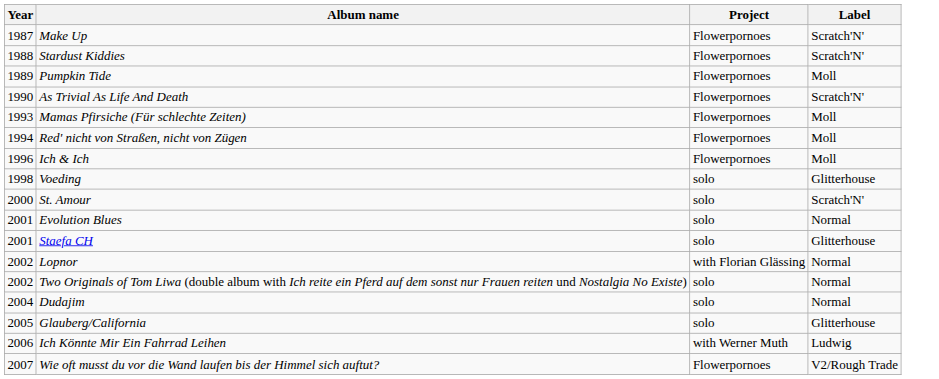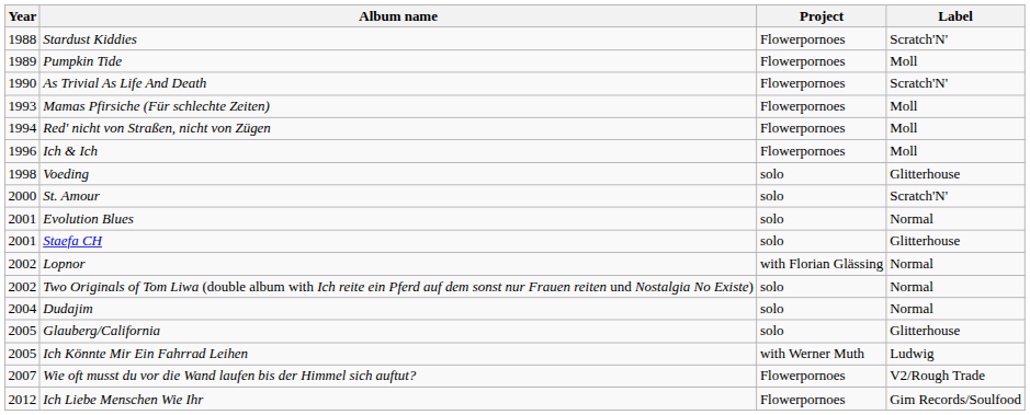 <table class="sortable wikitable">
 <tr>
 <th>Year</th>
 <th>Album name</th>
 <th>Project</th>
 <th>Label</th>
-</tr>
-<tr>
-<td style="text-align:center;">1987</td>
-<td><em>Make Up</em></td>
-<td>Flowerpornoes</td>
-<td>Scratch'N'</td>
 </tr>
 <tr>
 <td style="text-align:center;">1988</td>
 <td><em>Stardust Kiddies</em></td>
 <td>Flowerpornoes</td>
 <td>Scratch'N'</td>
 </tr>
 <tr>
 <td style="text-align:center;">1989</td>
 <td><em>Pumpkin Tide</em></td>
 <td>Flowerpornoes</td>
 <td>Moll</td>
 </tr>
 <tr>
 <td style="text-align:center;">1990</td>
 <td><em>As Trivial As Life And Death</em></td>
 <td>Flowerpornoes</td>
 <td>Scratch'N'</td>
 </tr>
 <tr>
 <td style="text-align:center;">1993</td>
 <td><em>Mamas Pfirsiche (Für schlechte Zeiten)</em></td>
 <td>Flowerpornoes</td>
 <td>Moll</td>
 </tr>
 <tr>
 <td style="text-align:center;">1994</td>
 <td><em>Red' nicht von Straßen, nicht von Zügen</em></td>
 <td>Flowerpornoes</td>
 <td>Moll</td>
 </tr>
 <tr>
 <td style="text-align:center;">1996</td>
 <td><em>Ich & Ich</em></td>
 <td>Flowerpornoes</td>
 <td>Moll</td>
 </tr>
 <tr>
 <td style="text-align:center;">1998</td>
 <td><em>Voeding</em></td>
 <td>solo</td>
 <td>Glitterhouse</td>
 </tr>
 <tr>
 <td style="text-align:center;">2000</td>
 <td><em>St. Amour</em></td>
 <td>solo</td>
 <td>Scratch'N'</td>
 </tr>
 <tr>
 <td style="text-align:center;">2001</td>
 <td><em>Evolution Blues</em></td>
 <td>solo</td>
 <td>Normal</td>
 </tr>
 <tr>
 <td style="text-align:center;">2001</td>
 <td><em><a href='#'>Staefa CH</a></em></td>
 <td>solo</td>
 <td>Glitterhouse</td>
 </tr>
 <tr>
 <td style="text-align:center;">2002</td>
 <td><em>Lopnor</em></td>
 <td>with Florian Glässing</td>
 <td>Normal</td>
 </tr>
 <tr>
 <td style="text-align:center;">2002</td>
 <td><em>Two Originals of Tom Liwa</em> (double album with <em>Ich reite ein Pferd auf dem sonst nur Frauen reiten</em> und <em>Nostalgia No Existe</em>)</td>
 <td>solo</td>
 <td>Normal</td>
 </tr>
 <tr>
 <td style="text-align:center;">2004</td>
 <td><em>Dudajim</em></td>
 <td>solo</td>
 <td>Normal</td>
 </tr>
 <tr>
 <td style="text-align:center;">2005</td>
 <td><em>Glauberg/California</em></td>
 <td>solo</td>
 <td>Glitterhouse</td>
 </tr>
 <tr>
-<td style="text-align:center;">2006</td>
+<td style="text-align:center;">2005</td>
 <td><em>Ich Könnte Mir Ein Fahrrad Leihen</em></td>
 <td>with Werner Muth</td>
 <td>Ludwig</td>
 </tr>
 <tr>
 <td style="text-align:center;">2007</td>
 <td><em>Wie oft musst du vor die Wand laufen bis der Himmel sich auftut?</em></td>
 <td>Flowerpornoes</td>
 <td>V2/Rough Trade</td>
 </tr>
+<tr>
+<td style="text-align:center;">2012</td>
+<td><em>Ich Liebe Menschen Wie Ihr</em></td>
+<td>Flowerpornoes</td>
+<td>Gim Records/Soulfood</td>
+</tr>
 </table>
